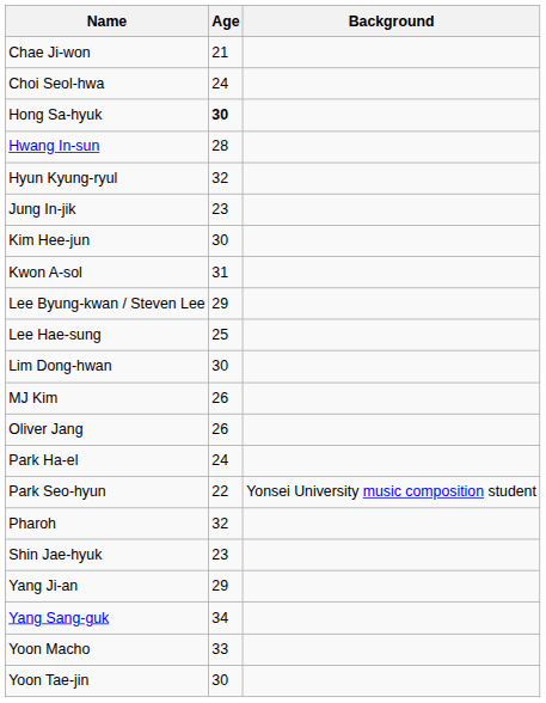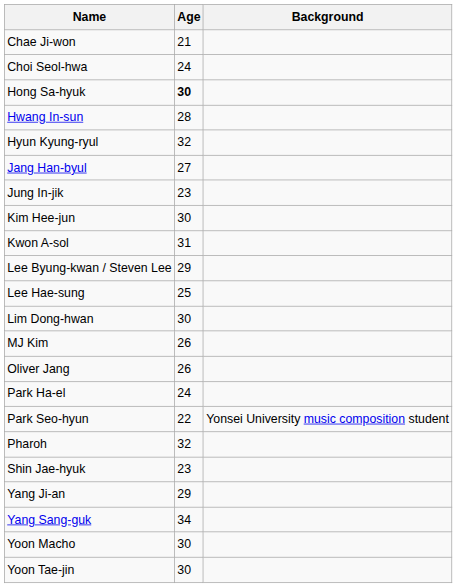 <table class="wikitable sortable" style=height:47em;>
 <tr>
 <th>Name</th>
 <th>Age</th>
 <th class="unsortable">Background</th>
 </tr>
 <tr>
 <td>Chae Ji-won</td>
 <td>21</td>
 <td></td>
 </tr>
 <tr>
 <td>Choi Seol-hwa</td>
 <td>24</td>
 <td></td>
 </tr>
 <tr>
 <td>Hong Sa-hyuk</td>
 <td><strong>30</strong></td>
 <td></td>
 </tr>
 <tr>
 <td><a href='#'>Hwang In-sun</a></td>
 <td>28</td>
 <td></td>
 </tr>
 <tr>
 <td>Hyun Kyung-ryul</td>
 <td>32</td>
+<td></td>
+</tr>
+<tr>
+<td><a href='#'>Jang Han-byul</a></td>
+<td>27</td>
 <td></td>
 </tr>
 <tr>
 <td>Jung In-jik</td>
 <td>23</td>
 <td></td>
 </tr>
 <tr>
 <td>Kim Hee-jun</td>
 <td>30</td>
 <td></td>
 </tr>
 <tr>
 <td>Kwon A-sol</td>
 <td>31</td>
 <td></td>
 </tr>
 <tr>
 <td>Lee Byung-kwan / Steven Lee</td>
 <td>29</td>
 <td></td>
 </tr>
 <tr>
 <td>Lee Hae-sung</td>
 <td>25</td>
 <td></td>
 </tr>
 <tr>
 <td>Lim Dong-hwan</td>
 <td>30</td>
 <td></td>
 </tr>
 <tr>
 <td>MJ Kim</td>
 <td>26</td>
 <td></td>
 </tr>
 <tr>
 <td>Oliver Jang</td>
 <td>26</td>
 <td></td>
 </tr>
 <tr>
 <td>Park Ha-el</td>
 <td>24</td>
 <td></td>
 </tr>
 <tr>
 <td>Park Seo-hyun</td>
 <td>22</td>
 <td>Yonsei University <a href='#'>music composition</a> student</td>
 </tr>
 <tr>
 <td>Pharoh</td>
 <td>32</td>
 <td></td>
 </tr>
 <tr>
 <td>Shin Jae-hyuk</td>
 <td>23</td>
 <td></td>
 </tr>
 <tr>
 <td>Yang Ji-an</td>
 <td>29</td>
 <td></td>
 </tr>
 <tr>
 <td><a href='#'>Yang Sang-guk</a></td>
 <td>34</td>
 <td></td>
 </tr>
 <tr>
 <td>Yoon Macho</td>
-<td>33</td>
+<td>30</td>
 <td></td>
 </tr>
 <tr>
 <td>Yoon Tae-jin</td>
 <td>30</td>
 <td></td>
 </tr>
 </table>
